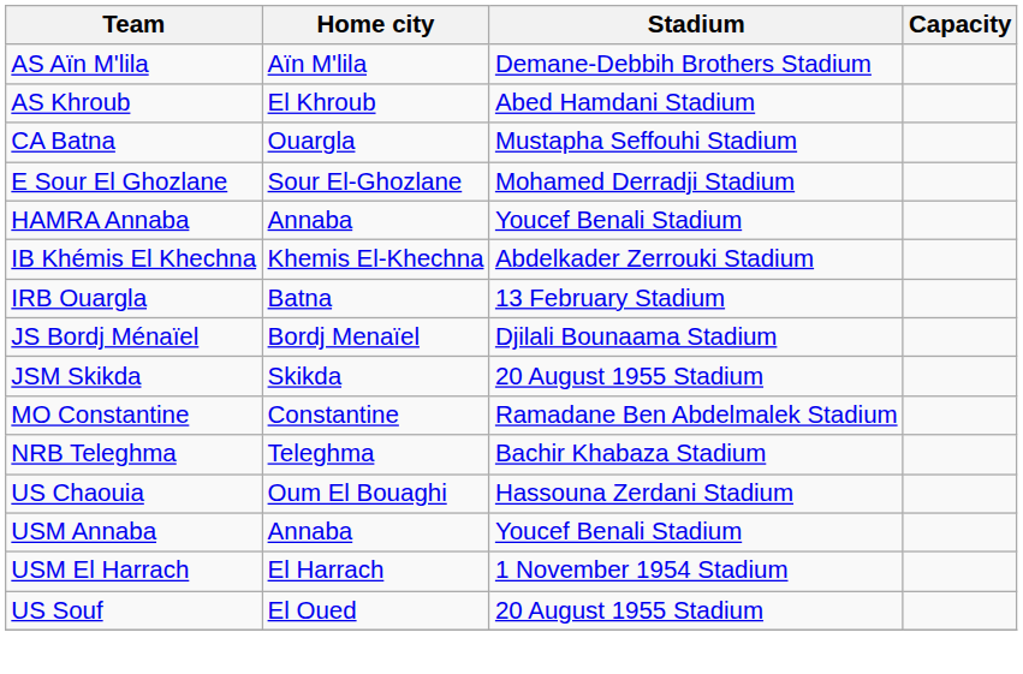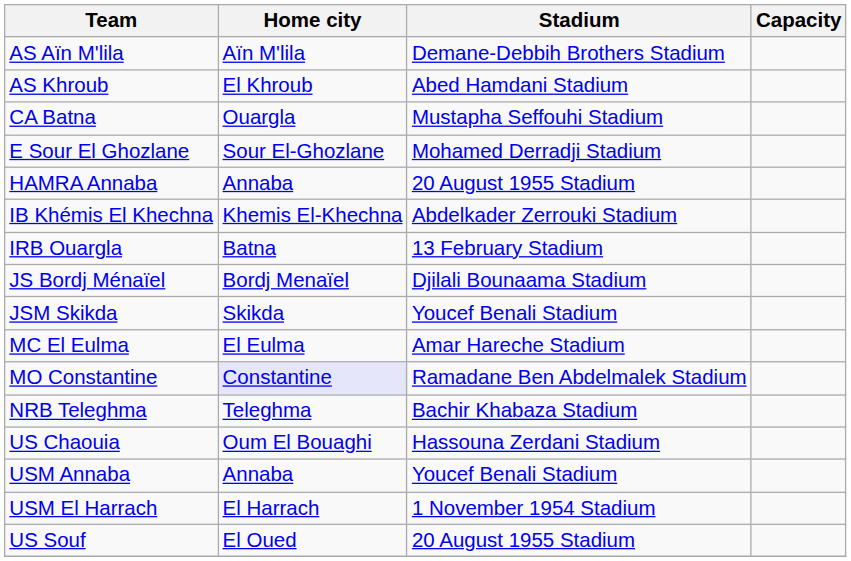 <table class="wikitable sortable">
 <tr>
 <th>Team</th>
 <th>Home city</th>
 <th>Stadium</th>
 <th>Capacity</th>
 </tr>
 <tr>
 <td><a href='#'>AS Aïn M'lila</a></td>
 <td><a href='#'>Aïn M'lila</a></td>
 <td><a href='#'>Demane-Debbih Brothers Stadium</a></td>
 <td style="text-align:center"></td>
 </tr>
 <tr>
 <td><a href='#'>AS Khroub</a></td>
 <td><a href='#'>El Khroub</a></td>
 <td><a href='#'>Abed Hamdani Stadium</a></td>
 <td style="text-align:center"></td>
 </tr>
 <tr>
 <td><a href='#'>CA Batna</a></td>
 <td><a href='#'>Ouargla</a></td>
 <td><a href='#'>Mustapha Seffouhi Stadium</a></td>
 <td style="text-align:center"></td>
 </tr>
 <tr>
 <td><a href='#'>E Sour El Ghozlane</a></td>
 <td><a href='#'>Sour El-Ghozlane</a></td>
 <td><a href='#'>Mohamed Derradji Stadium</a></td>
 <td style="text-align:center"></td>
 </tr>
 <tr>
 <td><a href='#'>HAMRA Annaba</a></td>
 <td><a href='#'>Annaba</a></td>
-<td><a href='#'>Youcef Benali Stadium</a></td>
+<td><a href='#'>20 August 1955 Stadium</a></td>
 <td style="text-align:center"></td>
 </tr>
 <tr>
 <td><a href='#'>IB Khémis El Khechna</a></td>
 <td><a href='#'>Khemis El-Khechna</a></td>
 <td><a href='#'>Abdelkader Zerrouki Stadium</a></td>
 <td style="text-align:center"></td>
 </tr>
 <tr>
 <td><a href='#'>IRB Ouargla</a></td>
 <td><a href='#'>Batna</a></td>
 <td><a href='#'>13 February Stadium</a></td>
 <td style="text-align:center"></td>
 </tr>
 <tr>
 <td><a href='#'>JS Bordj Ménaïel</a></td>
 <td><a href='#'>Bordj Menaïel</a></td>
 <td><a href='#'>Djilali Bounaama Stadium</a></td>
 <td style="text-align:center"></td>
 </tr>
 <tr>
 <td><a href='#'>JSM Skikda</a></td>
 <td><a href='#'>Skikda</a></td>
-<td><a href='#'>20 August 1955 Stadium</a></td>
+<td><a href='#'>Youcef Benali Stadium</a></td>
+<td style="text-align:center"></td>
+</tr>
+<tr>
+<td><a href='#'>MC El Eulma</a></td>
+<td><a href='#'>El Eulma</a></td>
+<td><a href='#'>Amar Hareche Stadium</a></td>
 <td style="text-align:center"></td>
 </tr>
 <tr>
 <td><a href='#'>MO Constantine</a></td>
-<td><a href='#'>Constantine</a></td>
+<td style="background: lavender;"><a href='#'>Constantine</a></td>
 <td><a href='#'>Ramadane Ben Abdelmalek Stadium</a></td>
 <td style="text-align:center"></td>
 </tr>
 <tr>
 <td><a href='#'>NRB Teleghma</a></td>
 <td><a href='#'>Teleghma</a></td>
 <td><a href='#'>Bachir Khabaza Stadium</a></td>
 <td style="text-align:center"></td>
 </tr>
 <tr>
 <td><a href='#'>US Chaouia</a></td>
 <td><a href='#'>Oum El Bouaghi</a></td>
 <td><a href='#'>Hassouna Zerdani Stadium</a></td>
 <td style="text-align:center"></td>
 </tr>
 <tr>
 <td><a href='#'>USM Annaba</a></td>
 <td><a href='#'>Annaba</a></td>
 <td><a href='#'>Youcef Benali Stadium</a></td>
 <td style="text-align:center"></td>
 </tr>
 <tr>
 <td><a href='#'>USM El Harrach</a></td>
 <td><a href='#'>El Harrach</a></td>
 <td><a href='#'>1 November 1954 Stadium</a></td>
 <td style="text-align:center"></td>
 </tr>
 <tr>
 <td><a href='#'>US Souf</a></td>
 <td><a href='#'>El Oued</a></td>
 <td><a href='#'>20 August 1955 Stadium</a></td>
 <td style="text-align:center"></td>
 </tr>
 <tr>
 </tr>
 </table>
